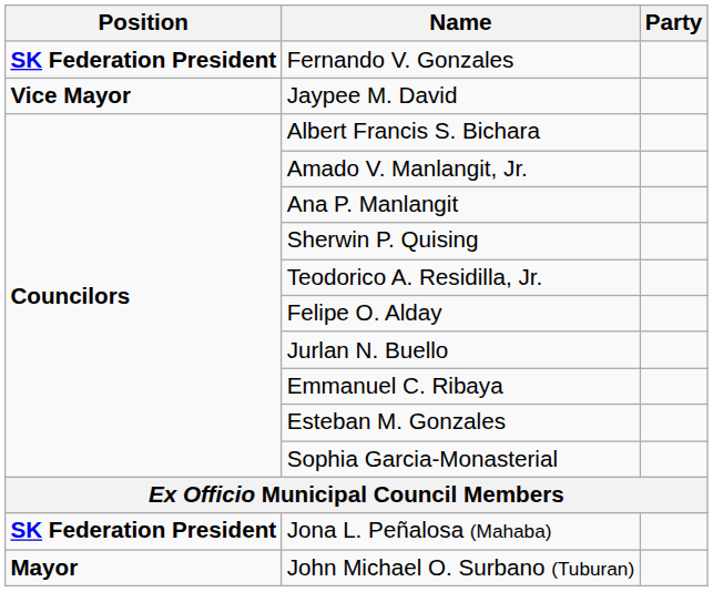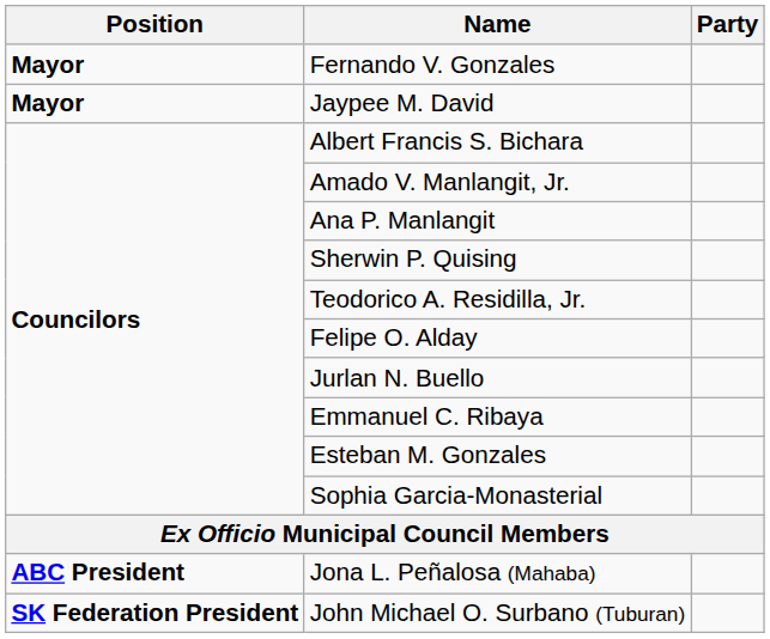 <table class=wikitable>
 <tr>
 <th>Position</th>
 <th>Name</th>
 <th colspan=2>Party</th>
 </tr>
 <tr>
-<td><strong><a href='#'>SK</a> Federation President</strong></td>
+<td><strong>Mayor</strong></td>
 <td>Fernando V. Gonzales </td>
 <td></td>
 </tr>
 <tr>
-<td><strong>Vice Mayor</strong></td>
+<td><strong>Mayor</strong></td>
 <td>Jaypee M. David </td>
 <td></td>
 </tr>
 <tr>
 <td rowspan=10><strong>Councilors</strong></td>
 <td>Albert Francis S. Bichara </td>
 <td></td>
 </tr>
 <tr>
 <td>Amado V. Manlangit, Jr. </td>
 <td></td>
 </tr>
 <tr>
 <td>Ana P. Manlangit </td>
 <td></td>
 </tr>
 <tr>
 <td>Sherwin P. Quising </td>
 <td></td>
 </tr>
 <tr>
 <td>Teodorico A. Residilla, Jr. </td>
 <td></td>
 </tr>
 <tr>
 <td>Felipe O. Alday </td>
 <td></td>
 </tr>
 <tr>
 <td>Jurlan N. Buello </td>
 <td></td>
 </tr>
 <tr>
 <td>Emmanuel C. Ribaya </td>
 <td></td>
 </tr>
 <tr>
 <td>Esteban M. Gonzales </td>
 <td></td>
 </tr>
 <tr>
 <td>Sophia Garcia-Monasterial </td>
 <td></td>
 </tr>
 <tr>
 <th colspan=4><em>Ex Officio</em> Municipal Council Members</th>
 </tr>
 <tr>
-<td><strong><a href='#'>SK</a> Federation President</strong></td>
+<td><strong><a href='#'>ABC</a> President</strong></td>
 <td>Jona L. Peñalosa <small>(Mahaba)</small></td>
 <td></td>
 </tr>
 <tr>
-<td><strong>Mayor</strong></td>
+<td><strong><a href='#'>SK</a> Federation President</strong></td>
 <td>John Michael O. Surbano <small>(Tuburan)</small></td>
 <td></td>
 </tr>
 </table>
